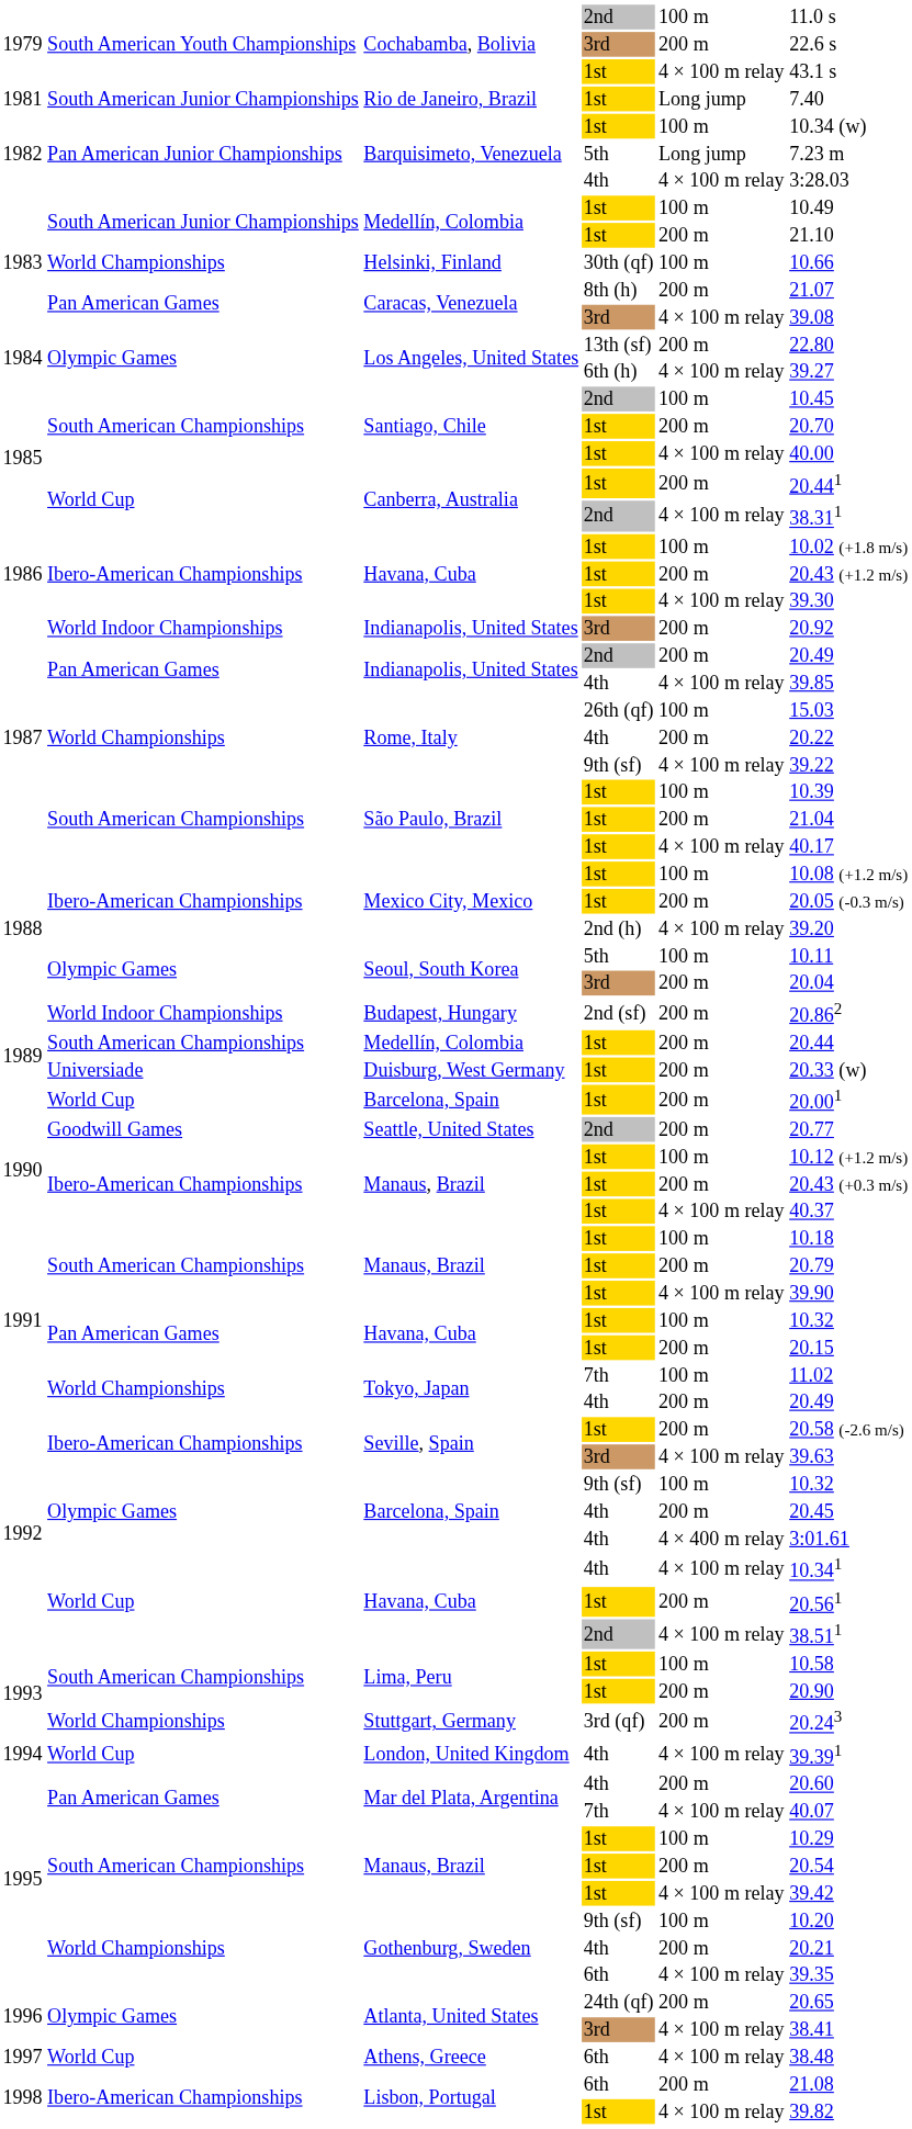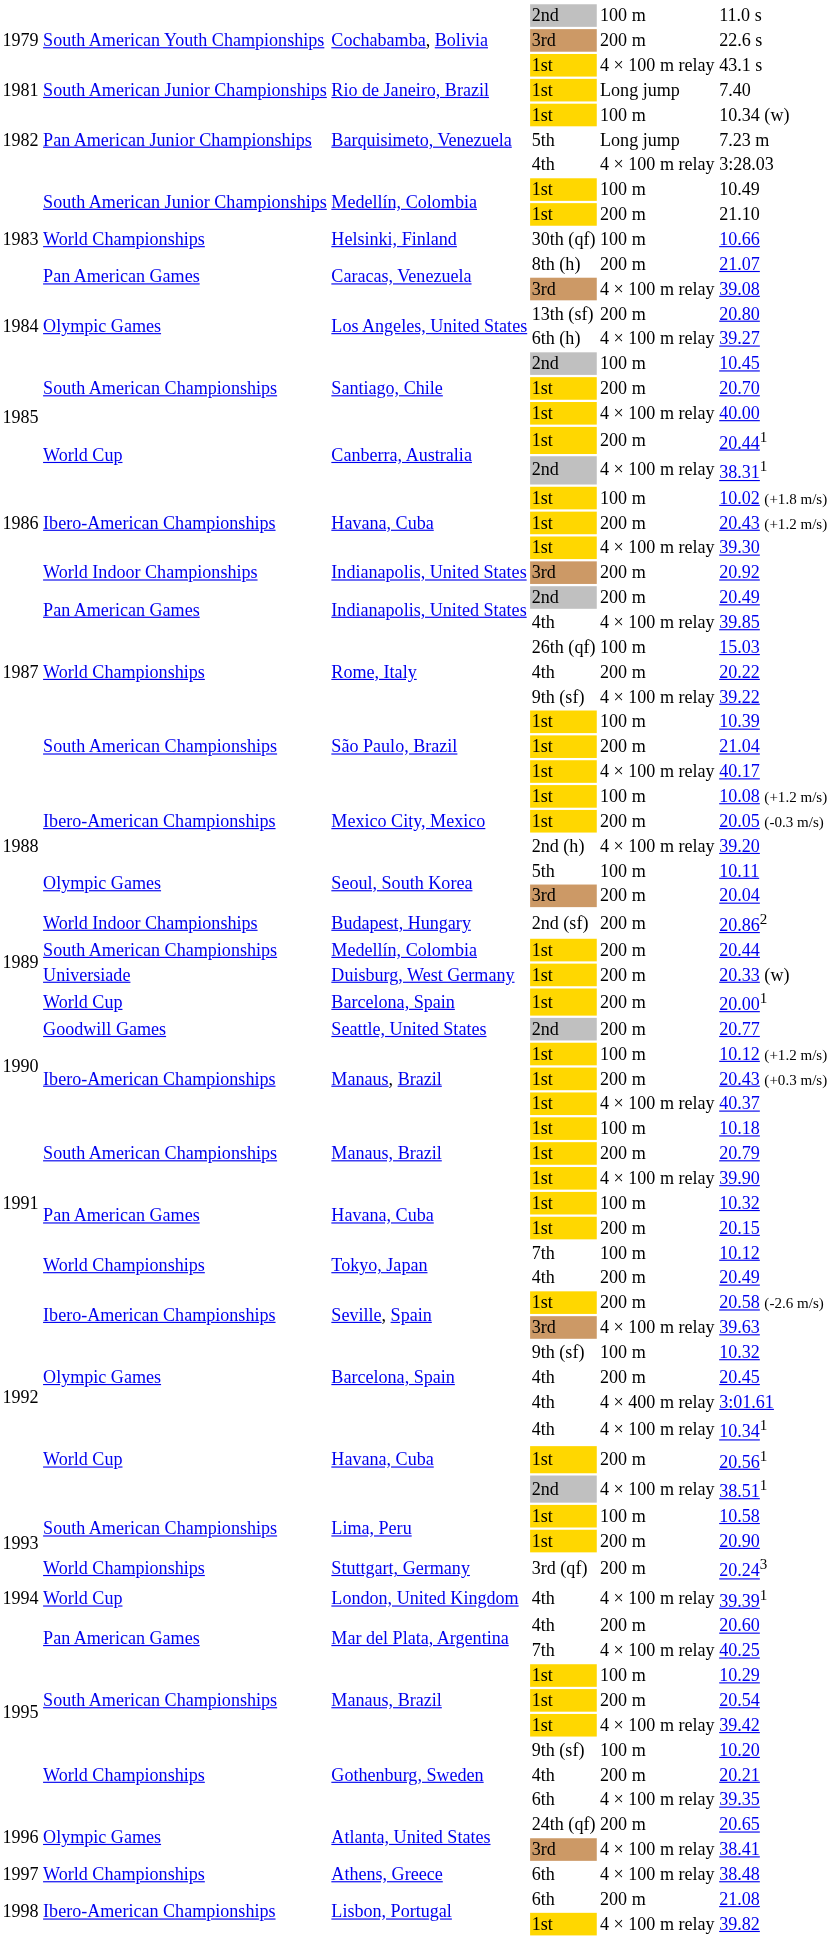 <table>
 <tr>
 <td rowspan=3>1979</td>
 <td rowspan=3><a href='#'>South American Youth Championships</a></td>
 <td rowspan=3><a href='#'>Cochabamba</a>, <a href='#'>Bolivia</a></td>
 <td bgcolor=silver>2nd</td>
 <td>100 m</td>
 <td>11.0 s</td>
 <td></td>
 </tr>
 <tr>
 <td bgcolor=cc9966>3rd</td>
 <td>200 m</td>
 <td>22.6 s</td>
 <td></td>
 </tr>
 <tr>
 <td bgcolor=gold>1st</td>
 <td>4 × 100 m relay</td>
 <td>43.1 s</td>
 <td></td>
 </tr>
 <tr>
 <td>1981</td>
 <td><a href='#'>South American Junior Championships</a></td>
 <td><a href='#'>Rio de Janeiro, Brazil</a></td>
 <td bgcolor=gold>1st</td>
 <td>Long jump</td>
 <td>7.40</td>
 </tr>
 <tr>
 <td rowspan=3>1982</td>
 <td rowspan=3><a href='#'>Pan American Junior Championships</a></td>
 <td rowspan=3><a href='#'>Barquisimeto, Venezuela</a></td>
 <td bgcolor=gold>1st</td>
 <td>100 m</td>
 <td>10.34 (w)</td>
 </tr>
 <tr>
 <td>5th</td>
 <td>Long jump</td>
 <td>7.23 m</td>
 </tr>
 <tr>
 <td>4th</td>
 <td>4 × 100 m relay</td>
 <td>3:28.03</td>
 </tr>
 <tr>
 <td rowspan=5>1983</td>
 <td rowspan=2><a href='#'>South American Junior Championships</a></td>
 <td rowspan=2><a href='#'>Medellín, Colombia</a></td>
 <td bgcolor=gold>1st</td>
 <td>100 m</td>
 <td>10.49</td>
 </tr>
 <tr>
 <td bgcolor=gold>1st</td>
 <td>200 m</td>
 <td>21.10</td>
 </tr>
 <tr>
 <td><a href='#'>World Championships</a></td>
 <td><a href='#'>Helsinki, Finland</a></td>
 <td>30th (qf)</td>
 <td>100 m</td>
 <td><a href='#'>10.66</a></td>
 </tr>
 <tr>
 <td rowspan=2><a href='#'>Pan American Games</a></td>
 <td rowspan=2><a href='#'>Caracas, Venezuela</a></td>
 <td>8th (h)</td>
 <td>200 m</td>
 <td><a href='#'>21.07</a></td>
 </tr>
 <tr>
 <td bgcolor=cc9966>3rd</td>
 <td>4 × 100 m relay</td>
 <td><a href='#'>39.08</a></td>
 </tr>
 <tr>
 <td rowspan=2>1984</td>
 <td rowspan=2><a href='#'>Olympic Games</a></td>
 <td rowspan=2><a href='#'>Los Angeles, United States</a></td>
 <td>13th (sf)</td>
 <td>200 m</td>
-<td><a href='#'>22.80</a></td>
+<td><a href='#'>20.80</a></td>
 </tr>
 <tr>
 <td>6th (h)</td>
 <td>4 × 100 m relay</td>
 <td><a href='#'>39.27</a></td>
 </tr>
 <tr>
 <td rowspan=5>1985</td>
 <td rowspan=3><a href='#'>South American Championships</a></td>
 <td rowspan=3><a href='#'>Santiago, Chile</a></td>
 <td bgcolor=silver>2nd</td>
 <td>100 m</td>
 <td><a href='#'>10.45</a></td>
 </tr>
 <tr>
 <td bgcolor=gold>1st</td>
 <td>200 m</td>
 <td><a href='#'>20.70</a></td>
 </tr>
 <tr>
 <td bgcolor=gold>1st</td>
 <td>4 × 100 m relay</td>
 <td><a href='#'>40.00</a></td>
 </tr>
 <tr>
 <td rowspan=2><a href='#'>World Cup</a></td>
 <td rowspan=2><a href='#'>Canberra, Australia</a></td>
 <td bgcolor=gold>1st</td>
 <td>200 m</td>
 <td><a href='#'>20.44</a><sup>1</sup></td>
 </tr>
 <tr>
 <td bgcolor=silver>2nd</td>
 <td>4 × 100 m relay</td>
 <td><a href='#'>38.31</a><sup>1</sup></td>
 </tr>
 <tr>
 <td rowspan=3>1986</td>
 <td rowspan=3><a href='#'>Ibero-American Championships</a></td>
 <td rowspan=3><a href='#'>Havana, Cuba</a></td>
 <td bgcolor=gold>1st</td>
 <td>100 m</td>
 <td><a href='#'>10.02</a> <small>(+1.8 m/s)</small></td>
 </tr>
 <tr>
 <td bgcolor=gold>1st</td>
 <td>200 m</td>
 <td><a href='#'>20.43</a> <small>(+1.2 m/s)</small></td>
 </tr>
 <tr>
 <td bgcolor=gold>1st</td>
 <td>4 × 100 m relay</td>
 <td><a href='#'>39.30</a></td>
 </tr>
 <tr>
 <td rowspan=9>1987</td>
 <td><a href='#'>World Indoor Championships</a></td>
 <td><a href='#'>Indianapolis, United States</a></td>
 <td bgcolor=cc9966>3rd</td>
 <td>200 m</td>
 <td><a href='#'>20.92</a></td>
 </tr>
 <tr>
 <td rowspan=2><a href='#'>Pan American Games</a></td>
 <td rowspan=2><a href='#'>Indianapolis, United States</a></td>
 <td bgcolor=silver>2nd</td>
 <td>200 m</td>
 <td><a href='#'>20.49</a></td>
 </tr>
 <tr>
 <td>4th</td>
 <td>4 × 100 m relay</td>
 <td><a href='#'>39.85</a></td>
 </tr>
 <tr>
 <td rowspan=3><a href='#'>World Championships</a></td>
 <td rowspan=3><a href='#'>Rome, Italy</a></td>
 <td>26th (qf)</td>
 <td>100 m</td>
 <td><a href='#'>15.03</a></td>
 </tr>
 <tr>
 <td>4th</td>
 <td>200 m</td>
 <td><a href='#'>20.22</a></td>
 </tr>
 <tr>
 <td>9th (sf)</td>
 <td>4 × 100 m relay</td>
 <td><a href='#'>39.22</a></td>
 </tr>
 <tr>
 <td rowspan=3><a href='#'>South American Championships</a></td>
 <td rowspan=3><a href='#'>São Paulo, Brazil</a></td>
 <td bgcolor=gold>1st</td>
 <td>100 m</td>
 <td><a href='#'>10.39</a></td>
 </tr>
 <tr>
 <td bgcolor=gold>1st</td>
 <td>200 m</td>
 <td><a href='#'>21.04</a></td>
 </tr>
 <tr>
 <td bgcolor=gold>1st</td>
 <td>4 × 100 m relay</td>
 <td><a href='#'>40.17</a></td>
 </tr>
 <tr>
 <td rowspan=5>1988</td>
 <td rowspan=3><a href='#'>Ibero-American Championships</a></td>
 <td rowspan=3><a href='#'>Mexico City, Mexico</a></td>
 <td bgcolor=gold>1st</td>
 <td>100 m</td>
 <td><a href='#'>10.08</a> <small>(+1.2 m/s)</small></td>
 <td></td>
 </tr>
 <tr>
 <td bgcolor=gold>1st</td>
 <td>200 m</td>
 <td><a href='#'>20.05</a> <small>(-0.3 m/s)</small></td>
 <td></td>
 </tr>
 <tr>
 <td>2nd (h)</td>
 <td>4 × 100 m relay</td>
 <td><a href='#'>39.20</a></td>
 <td></td>
 </tr>
 <tr>
 <td rowspan=2><a href='#'>Olympic Games</a></td>
 <td rowspan=2><a href='#'>Seoul, South Korea</a></td>
 <td>5th</td>
 <td>100 m</td>
 <td><a href='#'>10.11</a></td>
 </tr>
 <tr>
 <td bgcolor=cc9966>3rd</td>
 <td>200 m</td>
 <td><a href='#'>20.04</a></td>
 </tr>
 <tr>
 <td rowspan=4>1989</td>
 <td><a href='#'>World Indoor Championships</a></td>
 <td><a href='#'>Budapest, Hungary</a></td>
 <td>2nd (sf)</td>
 <td>200 m</td>
 <td><a href='#'>20.86</a><sup>2</sup></td>
 </tr>
 <tr>
 <td><a href='#'>South American Championships</a></td>
 <td><a href='#'>Medellín, Colombia</a></td>
 <td bgcolor=gold>1st</td>
 <td>200 m</td>
 <td><a href='#'>20.44</a></td>
 </tr>
 <tr>
 <td><a href='#'>Universiade</a></td>
 <td><a href='#'>Duisburg, West Germany</a></td>
 <td bgcolor=gold>1st</td>
 <td>200 m</td>
 <td><a href='#'>20.33</a> (w)</td>
 </tr>
 <tr>
 <td><a href='#'>World Cup</a></td>
 <td><a href='#'>Barcelona, Spain</a></td>
 <td bgcolor=gold>1st</td>
 <td>200 m</td>
 <td><a href='#'>20.00</a><sup>1</sup></td>
 </tr>
 <tr>
 <td rowspan=4>1990</td>
 <td><a href='#'>Goodwill Games</a></td>
 <td><a href='#'>Seattle, United States</a></td>
 <td bgcolor=silver>2nd</td>
 <td>200 m</td>
 <td><a href='#'>20.77</a></td>
 </tr>
 <tr>
 <td rowspan=3><a href='#'>Ibero-American Championships</a></td>
 <td rowspan=3><a href='#'>Manaus</a>, <a href='#'>Brazil</a></td>
 <td bgcolor=gold>1st</td>
 <td>100 m</td>
 <td><a href='#'>10.12</a> <small>(+1.2 m/s)</small></td>
 </tr>
 <tr>
 <td bgcolor=gold>1st</td>
 <td>200 m</td>
 <td><a href='#'>20.43</a> <small>(+0.3 m/s)</small></td>
 </tr>
 <tr>
 <td bgcolor=gold>1st</td>
 <td>4 × 100 m relay</td>
 <td><a href='#'>40.37</a></td>
 </tr>
 <tr>
 <td rowspan=7>1991</td>
 <td rowspan=3><a href='#'>South American Championships</a></td>
 <td rowspan=3><a href='#'>Manaus, Brazil</a></td>
 <td bgcolor=gold>1st</td>
 <td>100 m</td>
 <td><a href='#'>10.18</a></td>
 </tr>
 <tr>
 <td bgcolor=gold>1st</td>
 <td>200 m</td>
 <td><a href='#'>20.79</a></td>
 </tr>
 <tr>
 <td bgcolor=gold>1st</td>
 <td>4 × 100 m relay</td>
 <td><a href='#'>39.90</a></td>
 </tr>
 <tr>
 <td rowspan=2><a href='#'>Pan American Games</a></td>
 <td rowspan=2><a href='#'>Havana, Cuba</a></td>
 <td bgcolor=gold>1st</td>
 <td>100 m</td>
 <td><a href='#'>10.32</a></td>
 </tr>
 <tr>
 <td bgcolor=gold>1st</td>
 <td>200 m</td>
 <td><a href='#'>20.15</a></td>
 </tr>
 <tr>
 <td rowspan=2><a href='#'>World Championships</a></td>
 <td rowspan=2><a href='#'>Tokyo, Japan</a></td>
 <td>7th</td>
 <td>100 m</td>
-<td><a href='#'>11.02</a></td>
+<td><a href='#'>10.12</a></td>
 </tr>
 <tr>
 <td>4th</td>
 <td>200 m</td>
 <td><a href='#'>20.49</a></td>
 </tr>
 <tr>
 <td rowspan=8>1992</td>
 <td rowspan=2><a href='#'>Ibero-American Championships</a></td>
 <td rowspan=2><a href='#'>Seville</a>, <a href='#'>Spain</a></td>
 <td bgcolor=gold>1st</td>
 <td>200 m</td>
 <td><a href='#'>20.58</a> <small>(-2.6 m/s)</small></td>
 </tr>
 <tr>
 <td bgcolor=cc9966>3rd</td>
 <td>4 × 100 m relay</td>
 <td><a href='#'>39.63</a></td>
 </tr>
 <tr>
 <td rowspan=3><a href='#'>Olympic Games</a></td>
 <td rowspan=3><a href='#'>Barcelona, Spain</a></td>
 <td>9th (sf)</td>
 <td>100 m</td>
 <td><a href='#'>10.32</a></td>
 </tr>
 <tr>
 <td>4th</td>
 <td>200 m</td>
 <td><a href='#'>20.45</a></td>
 </tr>
 <tr>
 <td>4th</td>
 <td>4 × 400 m relay</td>
 <td><a href='#'>3:01.61</a></td>
 </tr>
 <tr>
 <td rowspan=3><a href='#'>World Cup</a></td>
 <td rowspan=3><a href='#'>Havana, Cuba</a></td>
 <td>4th</td>
 <td>4 × 100 m relay</td>
 <td><a href='#'>10.34</a><sup>1</sup></td>
 </tr>
 <tr>
 <td bgcolor=gold>1st</td>
 <td>200 m</td>
 <td><a href='#'>20.56</a><sup>1</sup></td>
 </tr>
 <tr>
 <td bgcolor=silver>2nd</td>
 <td>4 × 100 m relay</td>
 <td><a href='#'>38.51</a><sup>1</sup></td>
 </tr>
 <tr>
 <td rowspan=3>1993</td>
 <td rowspan=2><a href='#'>South American Championships</a></td>
 <td rowspan=2><a href='#'>Lima, Peru</a></td>
 <td bgcolor=gold>1st</td>
 <td>100 m</td>
 <td><a href='#'>10.58</a></td>
 </tr>
 <tr>
 <td bgcolor=gold>1st</td>
 <td>200 m</td>
 <td><a href='#'>20.90</a></td>
 </tr>
 <tr>
 <td><a href='#'>World Championships</a></td>
 <td><a href='#'>Stuttgart, Germany</a></td>
 <td>3rd (qf)</td>
 <td>200 m</td>
 <td><a href='#'>20.24</a><sup>3</sup></td>
 </tr>
 <tr>
 <td>1994</td>
 <td><a href='#'>World Cup</a></td>
 <td><a href='#'>London, United Kingdom</a></td>
 <td>4th</td>
 <td>4 × 100 m relay</td>
 <td><a href='#'>39.39</a><sup>1</sup></td>
 </tr>
 <tr>
 <td rowspan=8>1995</td>
 <td rowspan=2><a href='#'>Pan American Games</a></td>
 <td rowspan=2><a href='#'>Mar del Plata, Argentina</a></td>
 <td>4th</td>
 <td>200 m</td>
 <td><a href='#'>20.60</a></td>
 </tr>
 <tr>
 <td>7th</td>
 <td>4 × 100 m relay</td>
-<td><a href='#'>40.07</a></td>
+<td><a href='#'>40.25</a></td>
 </tr>
 <tr>
 <td rowspan=3><a href='#'>South American Championships</a></td>
 <td rowspan=3><a href='#'>Manaus, Brazil</a></td>
 <td bgcolor=gold>1st</td>
 <td>100 m</td>
 <td><a href='#'>10.29</a></td>
 </tr>
 <tr>
 <td bgcolor=gold>1st</td>
 <td>200 m</td>
 <td><a href='#'>20.54</a></td>
 </tr>
 <tr>
 <td bgcolor=gold>1st</td>
 <td>4 × 100 m relay</td>
 <td><a href='#'>39.42</a></td>
 </tr>
 <tr>
 <td rowspan=3><a href='#'>World Championships</a></td>
 <td rowspan=3><a href='#'>Gothenburg, Sweden</a></td>
 <td>9th (sf)</td>
 <td>100 m</td>
 <td><a href='#'>10.20</a></td>
 </tr>
 <tr>
 <td>4th</td>
 <td>200 m</td>
 <td><a href='#'>20.21</a></td>
 </tr>
 <tr>
 <td>6th</td>
 <td>4 × 100 m relay</td>
 <td><a href='#'>39.35</a></td>
 </tr>
 <tr>
 <td rowspan=2>1996</td>
 <td rowspan=2><a href='#'>Olympic Games</a></td>
 <td rowspan=2><a href='#'>Atlanta, United States</a></td>
 <td>24th (qf)</td>
 <td>200 m</td>
 <td><a href='#'>20.65</a></td>
 </tr>
 <tr>
 <td bgcolor=cc9966>3rd</td>
 <td>4 × 100 m relay</td>
 <td><a href='#'>38.41</a></td>
 </tr>
 <tr>
 <td>1997</td>
-<td><a href='#'>World Cup</a></td>
+<td><a href='#'>World Championships</a></td>
 <td><a href='#'>Athens, Greece</a></td>
 <td>6th</td>
 <td>4 × 100 m relay</td>
 <td><a href='#'>38.48</a></td>
 </tr>
 <tr>
 <td rowspan=2>1998</td>
 <td rowspan=2><a href='#'>Ibero-American Championships</a></td>
 <td rowspan=2><a href='#'>Lisbon, Portugal</a></td>
 <td>6th</td>
 <td>200 m</td>
 <td><a href='#'>21.08</a></td>
 </tr>
 <tr>
 <td bgcolor=gold>1st</td>
 <td>4 × 100 m relay</td>
 <td><a href='#'>39.82</a></td>
 </tr>
 </table>
